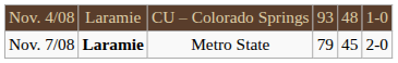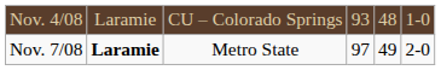 <table class="wikitable" style="text-align:center">
 <tr style="background:#593d2b; color:#ddcca5;">
 <td>Nov. 4/08</td>
 <td>Laramie</td>
 <td>CU – Colorado Springs</td>
 <td>93</td>
 <td>48</td>
 <td>1-0</td>
 </tr>
 <tr>
 <td>Nov. 7/08</td>
 <td><strong>Laramie</strong></td>
 <td>Metro State</td>
-<td>79</td>
-<td>45</td>
+<td>97</td>
+<td>49</td>
 <td>2-0</td>
 </tr>
 </table>
